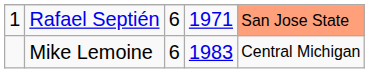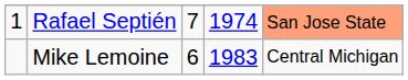 <table class="wikitable">
 <tr>
 </tr>
 <tr>
 <td>1</td>
 <td><a href='#'>Rafael Septién</a></td>
-<td>6</td>
-<td><a href='#'>1971</a></td>
+<td>7</td>
+<td><a href='#'>1974</a></td>
 <td style="background: lightsalmon; font-size:80%;">San Jose State</td>
 </tr>
 <tr>
 <td></td>
 <td>Mike Lemoine</td>
 <td>6</td>
 <td><a href='#'>1983</a></td>
 <td style="font-size:80%;">Central Michigan</td>
 </tr>
 </table>
